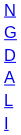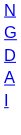 <table>
 <tr>
 <td><a href='#'>N</a></td>
 <td></td>
 <td></td>
 <td></td>
 <td></td>
 <td></td>
 <td></td>
 <td></td>
 <td></td>
 <td></td>
 <td></td>
 <td></td>
 <td></td>
 <td></td>
 <td></td>
 <td></td>
 <td></td>
 <td></td>
 <td></td>
 <td></td>
 <td></td>
 <td></td>
 <td></td>
 <td></td>
 <td></td>
 <td></td>
 <td></td>
 <td></td>
 </tr>
 <tr>
 <td><a href='#'>G</a></td>
 <td></td>
 <td></td>
 <td></td>
 <td></td>
 <td></td>
 <td></td>
 <td></td>
 <td></td>
 <td></td>
 <td></td>
 <td></td>
 <td></td>
 <td></td>
 <td></td>
 <td></td>
 <td></td>
 <td></td>
 <td></td>
 <td></td>
 <td></td>
 <td></td>
 <td></td>
 <td></td>
 <td></td>
 <td></td>
 <td></td>
 <td></td>
 </tr>
 <tr>
 <td><a href='#'>D</a></td>
 <td></td>
 <td></td>
 <td></td>
 <td></td>
 <td></td>
 <td></td>
 <td></td>
 <td></td>
 <td></td>
 <td></td>
 <td></td>
 <td></td>
 <td></td>
 <td></td>
 <td></td>
 <td></td>
 <td></td>
 <td></td>
 <td></td>
 <td></td>
 <td></td>
 <td></td>
 <td></td>
 <td></td>
 <td></td>
 <td></td>
 <td></td>
 </tr>
 <tr>
 <td><a href='#'>A</a></td>
 <td></td>
 <td></td>
 <td></td>
 <td></td>
 <td></td>
 <td></td>
 <td></td>
 <td></td>
 <td></td>
 <td></td>
 <td></td>
 <td></td>
 <td></td>
 <td></td>
 <td></td>
 <td></td>
 <td></td>
 <td></td>
 <td></td>
 <td></td>
 <td></td>
 <td></td>
 <td></td>
 <td></td>
 <td></td>
 <td></td>
 <td></td>
 </tr>
 <tr>
-<td><a href='#'>L</a></td>
-<td></td>
-<td></td>
-<td></td>
-<td></td>
-<td></td>
-<td></td>
-<td></td>
-<td></td>
-<td></td>
-<td></td>
-<td></td>
-<td></td>
-<td></td>
-<td></td>
-<td></td>
-<td></td>
-<td></td>
-<td></td>
-<td></td>
-<td></td>
-<td></td>
-<td></td>
-<td></td>
-<td></td>
-<td></td>
-<td></td>
-<td></td>
-</tr>
-<tr>
 <td><a href='#'>I</a></td>
 <td></td>
 <td></td>
 <td></td>
 <td></td>
 <td></td>
 <td></td>
 <td></td>
 <td></td>
 <td></td>
 <td></td>
 <td></td>
 <td></td>
 <td></td>
 <td></td>
 <td></td>
 <td></td>
 <td></td>
 <td></td>
 <td></td>
 <td></td>
 <td></td>
 <td></td>
 <td></td>
 <td></td>
 <td></td>
 <td></td>
 <td></td>
 </tr>
 </table>
